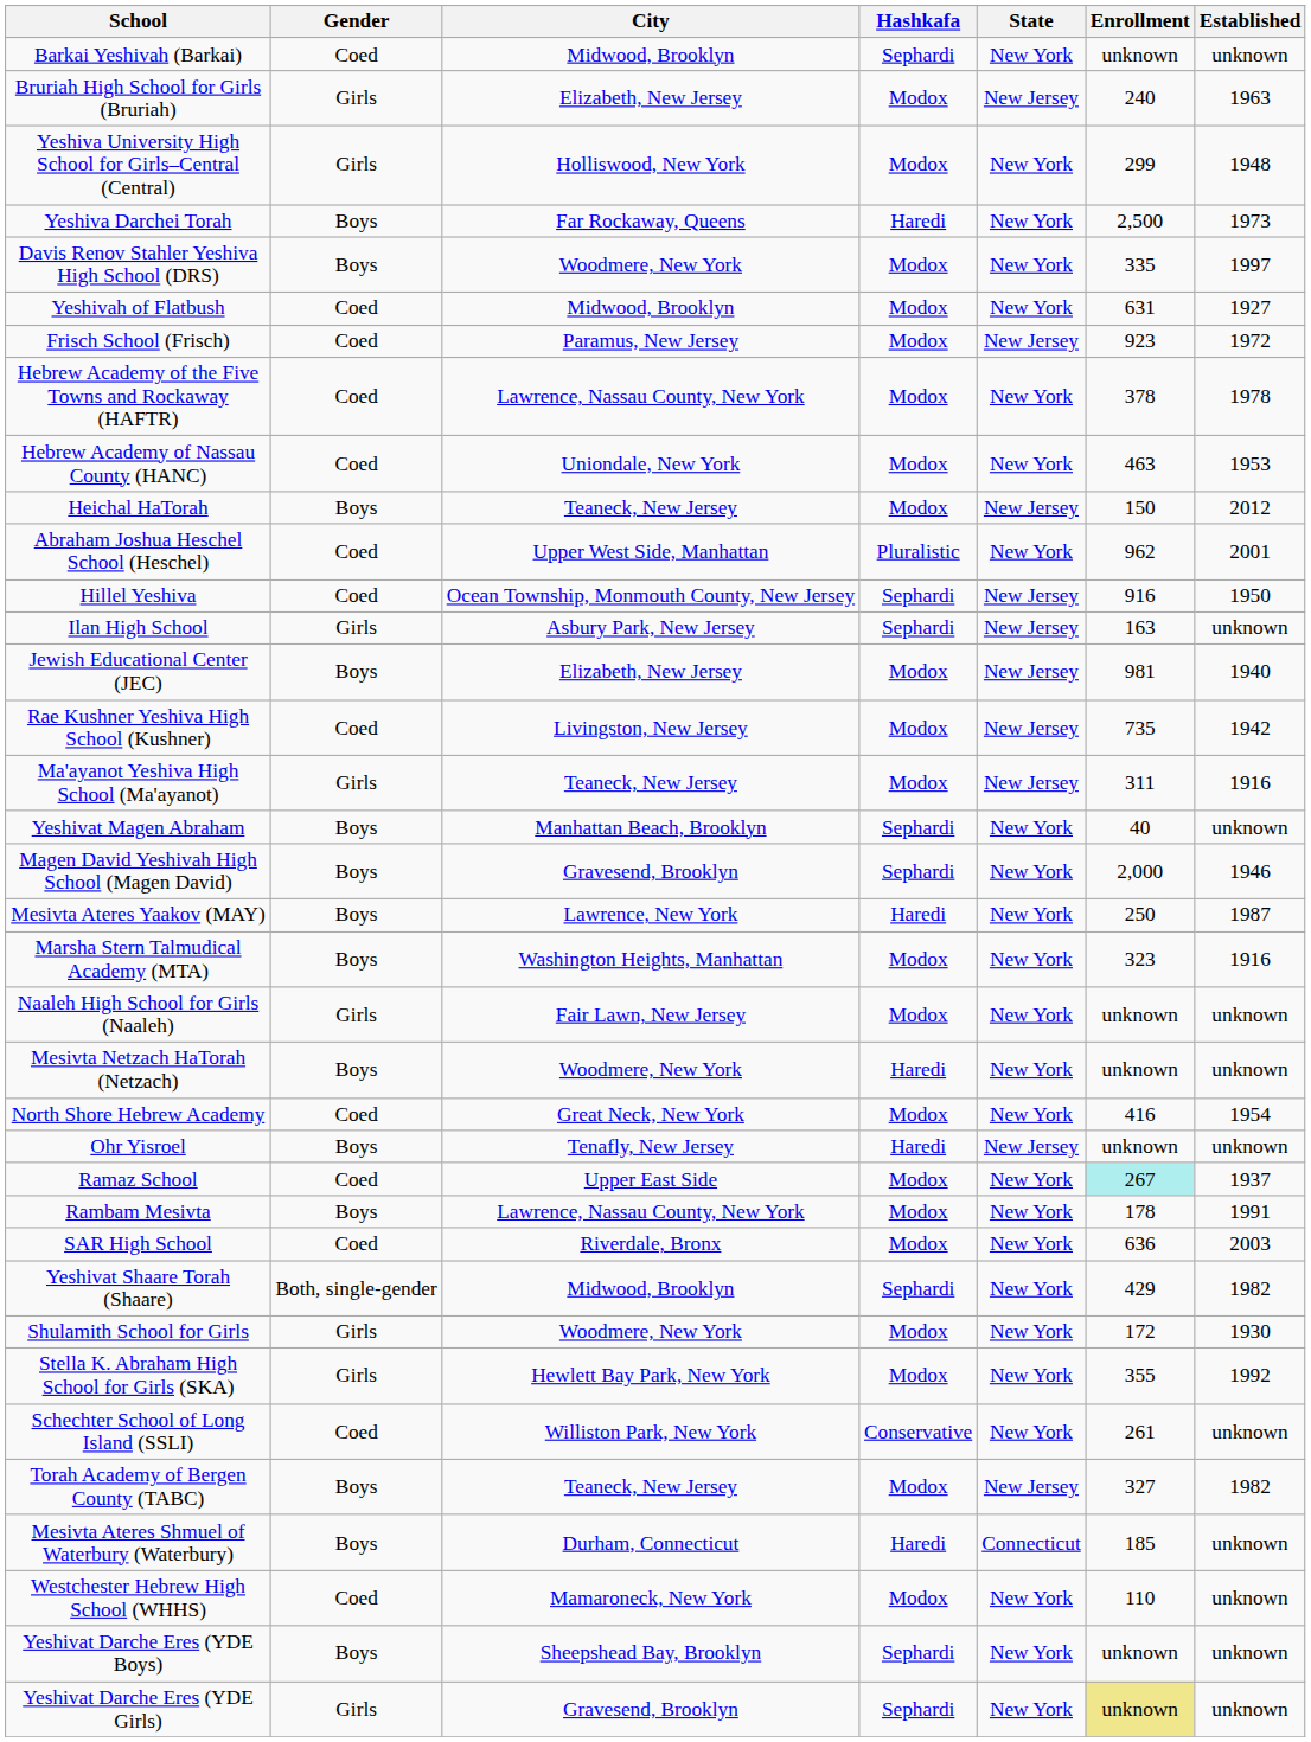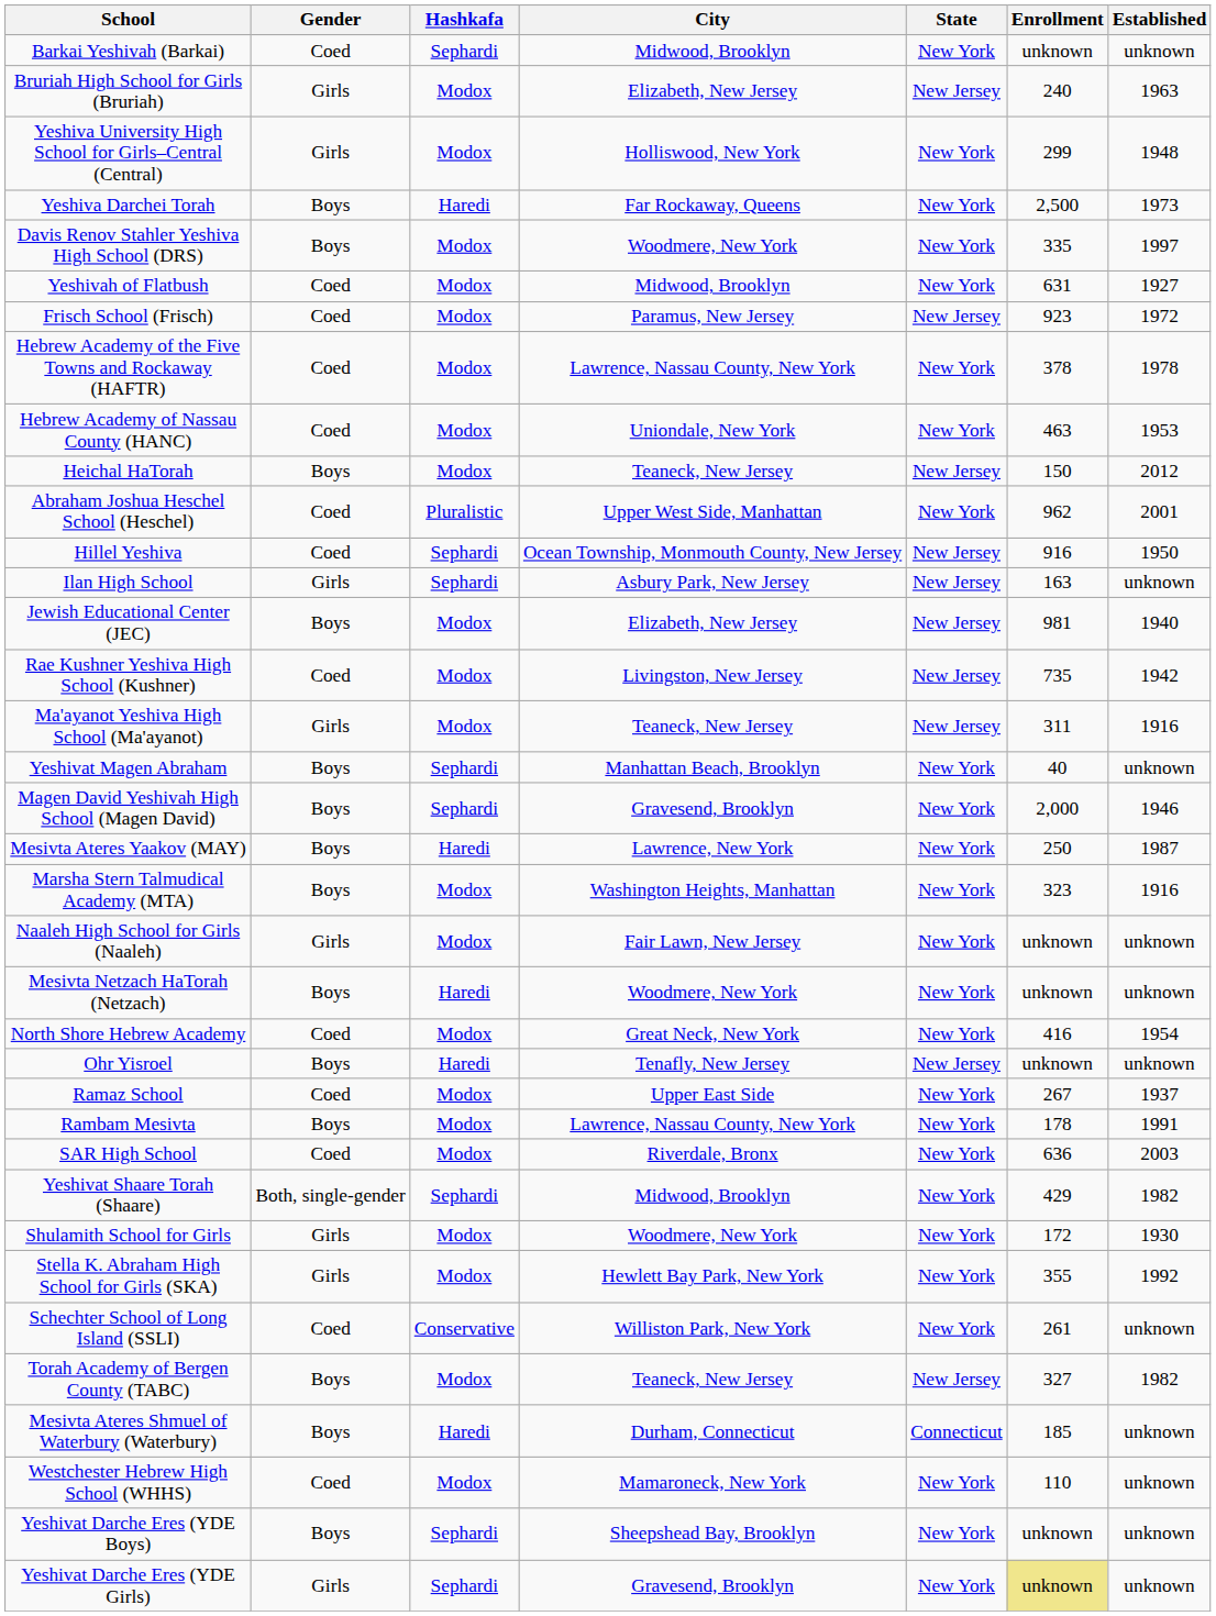 <table class="wikitable sortable" style="text-align:center; margin-right:0;">
 <tr>
 <th width= 200px>School</th>
 <th>Gender</th>
+<th><a href='#'>Hashkafa</a></th>
 <th>City</th>
-<th><a href='#'>Hashkafa</a></th>
 <th>State</th>
 <th>Enrollment</th>
 <th>Established</th>
 </tr>
 <tr>
 <td><a href='#'>Barkai Yeshivah</a> (Barkai)</td>
 <td>Coed</td>
+<td><a href='#'>Sephardi</a></td>
 <td><a href='#'>Midwood, Brooklyn</a></td>
-<td><a href='#'>Sephardi</a></td>
 <td><a href='#'>New York</a></td>
 <td>unknown</td>
 <td>unknown</td>
 </tr>
 <tr>
 <td><a href='#'>Bruriah High School for Girls</a> (Bruriah)</td>
 <td>Girls</td>
+<td><a href='#'>Modox</a></td>
 <td><a href='#'>Elizabeth, New Jersey</a></td>
-<td><a href='#'>Modox</a></td>
 <td><a href='#'>New Jersey</a></td>
 <td>240</td>
 <td>1963</td>
 </tr>
 <tr>
 <td><a href='#'>Yeshiva University High School for Girls–Central</a> (Central)</td>
 <td>Girls</td>
+<td><a href='#'>Modox</a></td>
 <td><a href='#'>Holliswood, New York</a></td>
-<td><a href='#'>Modox</a></td>
 <td><a href='#'>New York</a></td>
 <td>299</td>
 <td>1948</td>
 </tr>
 <tr>
 <td><a href='#'>Yeshiva Darchei Torah</a></td>
 <td>Boys</td>
+<td><a href='#'>Haredi</a></td>
 <td><a href='#'>Far Rockaway, Queens</a></td>
-<td><a href='#'>Haredi</a></td>
 <td><a href='#'>New York</a></td>
 <td>2,500</td>
 <td>1973</td>
 </tr>
 <tr>
 <td><a href='#'>Davis Renov Stahler Yeshiva High School</a> (DRS)</td>
 <td>Boys</td>
+<td><a href='#'>Modox</a></td>
 <td><a href='#'>Woodmere, New York</a></td>
-<td><a href='#'>Modox</a></td>
 <td><a href='#'>New York</a></td>
 <td>335</td>
 <td>1997</td>
 </tr>
 <tr>
 <td><a href='#'>Yeshivah of Flatbush</a></td>
 <td>Coed</td>
+<td><a href='#'>Modox</a></td>
 <td><a href='#'>Midwood, Brooklyn</a></td>
-<td><a href='#'>Modox</a></td>
 <td><a href='#'>New York</a></td>
 <td>631</td>
 <td>1927</td>
 </tr>
 <tr>
 <td><a href='#'>Frisch School</a> (Frisch)</td>
 <td>Coed</td>
+<td><a href='#'>Modox</a></td>
 <td><a href='#'>Paramus, New Jersey</a></td>
-<td><a href='#'>Modox</a></td>
 <td><a href='#'>New Jersey</a></td>
 <td>923</td>
 <td>1972</td>
 </tr>
 <tr>
 <td><a href='#'>Hebrew Academy of the Five Towns and Rockaway</a> (HAFTR)</td>
 <td>Coed</td>
+<td><a href='#'>Modox</a></td>
 <td><a href='#'>Lawrence, Nassau County, New York</a></td>
-<td><a href='#'>Modox</a></td>
 <td><a href='#'>New York</a></td>
 <td>378</td>
 <td>1978</td>
 </tr>
 <tr>
 <td><a href='#'>Hebrew Academy of Nassau County</a> (HANC)</td>
 <td>Coed</td>
+<td><a href='#'>Modox</a></td>
 <td><a href='#'>Uniondale, New York</a></td>
-<td><a href='#'>Modox</a></td>
 <td><a href='#'>New York</a></td>
 <td>463</td>
 <td>1953</td>
 </tr>
 <tr>
 <td><a href='#'>Heichal HaTorah</a></td>
 <td>Boys</td>
+<td><a href='#'>Modox</a></td>
 <td><a href='#'>Teaneck, New Jersey</a></td>
-<td><a href='#'>Modox</a></td>
 <td><a href='#'>New Jersey</a></td>
 <td>150</td>
 <td>2012</td>
 </tr>
 <tr>
 <td><a href='#'>Abraham Joshua Heschel School</a> (Heschel)</td>
 <td>Coed</td>
+<td><a href='#'>Pluralistic</a></td>
 <td><a href='#'>Upper West Side, Manhattan</a></td>
-<td><a href='#'>Pluralistic</a></td>
 <td><a href='#'>New York</a></td>
 <td>962</td>
 <td>2001</td>
 </tr>
 <tr>
 <td><a href='#'>Hillel Yeshiva</a></td>
 <td>Coed</td>
+<td><a href='#'>Sephardi</a></td>
 <td><a href='#'>Ocean Township, Monmouth County, New Jersey</a></td>
-<td><a href='#'>Sephardi</a></td>
 <td><a href='#'>New Jersey</a></td>
 <td>916</td>
 <td>1950</td>
 </tr>
 <tr>
 <td><a href='#'>Ilan High School</a></td>
 <td>Girls</td>
+<td><a href='#'>Sephardi</a></td>
 <td><a href='#'>Asbury Park, New Jersey</a></td>
-<td><a href='#'>Sephardi</a></td>
 <td><a href='#'>New Jersey</a></td>
 <td>163</td>
 <td>unknown</td>
 </tr>
 <tr>
 <td><a href='#'>Jewish Educational Center</a> (JEC)</td>
 <td>Boys</td>
+<td><a href='#'>Modox</a></td>
 <td><a href='#'>Elizabeth, New Jersey</a></td>
-<td><a href='#'>Modox</a></td>
 <td><a href='#'>New Jersey</a></td>
 <td>981</td>
 <td>1940</td>
 </tr>
 <tr>
 <td><a href='#'>Rae Kushner Yeshiva High School</a> (Kushner)</td>
 <td>Coed</td>
+<td><a href='#'>Modox</a></td>
 <td><a href='#'>Livingston, New Jersey</a></td>
-<td><a href='#'>Modox</a></td>
 <td><a href='#'>New Jersey</a></td>
 <td>735</td>
 <td>1942</td>
 </tr>
 <tr>
 <td><a href='#'>Ma'ayanot Yeshiva High School</a> (Ma'ayanot)</td>
 <td>Girls</td>
+<td><a href='#'>Modox</a></td>
 <td><a href='#'>Teaneck, New Jersey</a></td>
-<td><a href='#'>Modox</a></td>
 <td><a href='#'>New Jersey</a></td>
 <td>311</td>
 <td>1916</td>
 </tr>
 <tr>
 <td><a href='#'>Yeshivat Magen Abraham</a></td>
 <td>Boys</td>
+<td><a href='#'>Sephardi</a></td>
 <td><a href='#'>Manhattan Beach, Brooklyn</a></td>
-<td><a href='#'>Sephardi</a></td>
 <td><a href='#'>New York</a></td>
 <td>40</td>
 <td>unknown</td>
 </tr>
 <tr>
 <td><a href='#'>Magen David Yeshivah High School</a> (Magen David)</td>
 <td>Boys</td>
+<td><a href='#'>Sephardi</a></td>
 <td><a href='#'>Gravesend, Brooklyn</a></td>
-<td><a href='#'>Sephardi</a></td>
 <td><a href='#'>New York</a></td>
 <td>2,000</td>
 <td>1946</td>
 </tr>
 <tr>
 <td><a href='#'>Mesivta Ateres Yaakov</a> (MAY)</td>
 <td>Boys</td>
+<td><a href='#'>Haredi</a></td>
 <td><a href='#'>Lawrence, New York</a></td>
-<td><a href='#'>Haredi</a></td>
 <td><a href='#'>New York</a></td>
 <td>250</td>
 <td>1987</td>
 </tr>
 <tr>
 <td><a href='#'>Marsha Stern Talmudical Academy</a> (MTA)</td>
 <td>Boys</td>
+<td><a href='#'>Modox</a></td>
 <td><a href='#'>Washington Heights, Manhattan</a></td>
-<td><a href='#'>Modox</a></td>
 <td><a href='#'>New York</a></td>
 <td>323</td>
 <td>1916</td>
 </tr>
 <tr>
 <td><a href='#'>Naaleh High School for Girls</a> (Naaleh)</td>
 <td>Girls</td>
+<td><a href='#'>Modox</a></td>
 <td><a href='#'>Fair Lawn, New Jersey</a></td>
-<td><a href='#'>Modox</a></td>
 <td><a href='#'>New York</a></td>
 <td>unknown</td>
 <td>unknown</td>
 </tr>
 <tr>
 <td><a href='#'>Mesivta Netzach HaTorah</a> (Netzach)</td>
 <td>Boys</td>
+<td><a href='#'>Haredi</a></td>
 <td><a href='#'>Woodmere, New York</a></td>
-<td><a href='#'>Haredi</a></td>
 <td><a href='#'>New York</a></td>
 <td>unknown</td>
 <td>unknown</td>
 </tr>
 <tr>
 <td><a href='#'>North Shore Hebrew Academy</a></td>
 <td>Coed</td>
+<td><a href='#'>Modox</a></td>
 <td><a href='#'>Great Neck, New York</a></td>
-<td><a href='#'>Modox</a></td>
 <td><a href='#'>New York</a></td>
 <td>416</td>
 <td>1954</td>
 </tr>
 <tr>
 <td><a href='#'>Ohr Yisroel</a></td>
 <td>Boys</td>
+<td><a href='#'>Haredi</a></td>
 <td><a href='#'>Tenafly, New Jersey</a></td>
-<td><a href='#'>Haredi</a></td>
 <td><a href='#'>New Jersey</a></td>
 <td>unknown</td>
 <td>unknown</td>
 </tr>
 <tr>
 <td><a href='#'>Ramaz School</a></td>
 <td>Coed</td>
+<td><a href='#'>Modox</a></td>
 <td><a href='#'>Upper East Side</a></td>
-<td><a href='#'>Modox</a></td>
 <td><a href='#'>New York</a></td>
-<td style="background: paleturquoise;">267</td>
+<td>267</td>
 <td>1937</td>
 </tr>
 <tr>
 <td><a href='#'>Rambam Mesivta</a></td>
 <td>Boys</td>
+<td><a href='#'>Modox</a></td>
 <td><a href='#'>Lawrence, Nassau County, New York</a></td>
-<td><a href='#'>Modox</a></td>
 <td><a href='#'>New York</a></td>
 <td>178</td>
 <td>1991</td>
 </tr>
 <tr>
 <td><a href='#'>SAR High School</a></td>
 <td>Coed</td>
+<td><a href='#'>Modox</a></td>
 <td><a href='#'>Riverdale, Bronx</a></td>
-<td><a href='#'>Modox</a></td>
 <td><a href='#'>New York</a></td>
 <td>636</td>
 <td>2003</td>
 </tr>
 <tr>
 <td><a href='#'>Yeshivat Shaare Torah</a> (Shaare)</td>
 <td>Both, single-gender</td>
+<td><a href='#'>Sephardi</a></td>
 <td><a href='#'>Midwood, Brooklyn</a></td>
-<td><a href='#'>Sephardi</a></td>
 <td><a href='#'>New York</a></td>
 <td>429</td>
 <td>1982</td>
 </tr>
 <tr>
 <td><a href='#'>Shulamith School for Girls</a></td>
 <td>Girls</td>
+<td><a href='#'>Modox</a></td>
 <td><a href='#'>Woodmere, New York</a></td>
-<td><a href='#'>Modox</a></td>
 <td><a href='#'>New York</a></td>
 <td>172</td>
 <td>1930</td>
 </tr>
 <tr>
 <td><a href='#'>Stella K. Abraham High School for Girls</a> (SKA)</td>
 <td>Girls</td>
+<td><a href='#'>Modox</a></td>
 <td><a href='#'>Hewlett Bay Park, New York</a></td>
-<td><a href='#'>Modox</a></td>
 <td><a href='#'>New York</a></td>
 <td>355</td>
 <td>1992</td>
 </tr>
 <tr>
 <td><a href='#'>Schechter School of Long Island</a> (SSLI)</td>
 <td>Coed</td>
+<td><a href='#'>Conservative</a></td>
 <td><a href='#'>Williston Park, New York</a></td>
-<td><a href='#'>Conservative</a></td>
 <td><a href='#'>New York</a></td>
 <td>261</td>
 <td>unknown</td>
 </tr>
 <tr>
 <td><a href='#'>Torah Academy of Bergen County</a> (TABC)</td>
 <td>Boys</td>
+<td><a href='#'>Modox</a></td>
 <td><a href='#'>Teaneck, New Jersey</a></td>
-<td><a href='#'>Modox</a></td>
 <td><a href='#'>New Jersey</a></td>
 <td>327</td>
 <td>1982</td>
 </tr>
 <tr>
 <td><a href='#'>Mesivta Ateres Shmuel of Waterbury</a> (Waterbury)</td>
 <td>Boys</td>
+<td><a href='#'>Haredi</a></td>
 <td><a href='#'>Durham, Connecticut</a></td>
-<td><a href='#'>Haredi</a></td>
 <td><a href='#'>Connecticut</a></td>
 <td>185</td>
 <td>unknown</td>
 </tr>
 <tr>
 <td><a href='#'>Westchester Hebrew High School</a> (WHHS)</td>
 <td>Coed</td>
+<td><a href='#'>Modox</a></td>
 <td><a href='#'>Mamaroneck, New York</a></td>
-<td><a href='#'>Modox</a></td>
 <td><a href='#'>New York</a></td>
 <td>110</td>
 <td>unknown</td>
 </tr>
 <tr>
 <td><a href='#'>Yeshivat Darche Eres</a> (YDE Boys)</td>
 <td>Boys</td>
+<td><a href='#'>Sephardi</a></td>
 <td><a href='#'>Sheepshead Bay, Brooklyn</a></td>
-<td><a href='#'>Sephardi</a></td>
 <td><a href='#'>New York</a></td>
 <td>unknown</td>
 <td>unknown</td>
 </tr>
 <tr>
 <td><a href='#'>Yeshivat Darche Eres</a> (YDE Girls)</td>
 <td>Girls</td>
+<td><a href='#'>Sephardi</a></td>
 <td><a href='#'>Gravesend, Brooklyn</a></td>
-<td><a href='#'>Sephardi</a></td>
 <td><a href='#'>New York</a></td>
 <td style="background: khaki;">unknown</td>
 <td>unknown</td>
 </tr>
 </table>
